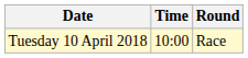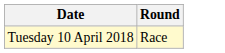 <table class="wikitable">
 <tr>
 <th>Date</th>
-<th>Time</th>
 <th>Round</th>
 </tr>
 <tr>
 <td style=background:lemonchiffon>Tuesday 10 April 2018</td>
-<td style=background:lemonchiffon>10:00</td>
 <td style=background:lemonchiffon>Race</td>
 </tr>
 </table>
